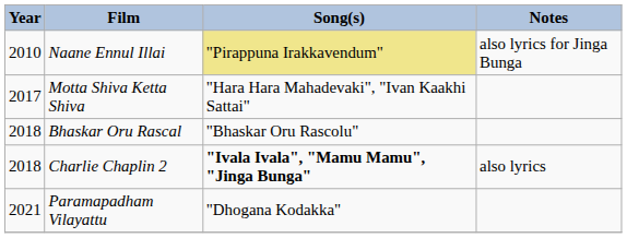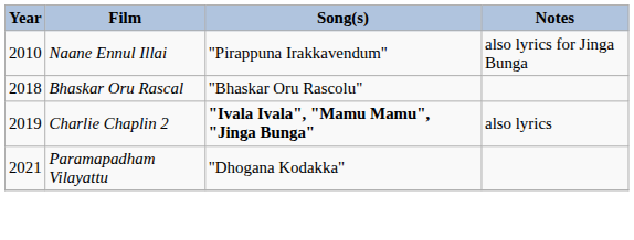 <table class="wikitable sortable">
 <tr>
 <th style="background:#B0C4DE;">Year</th>
 <th style="background:#B0C4DE;">Film</th>
 <th style="background:#B0C4DE;">Song(s)</th>
 <th style="background:#B0C4DE;">Notes</th>
 </tr>
 <tr>
 <td>2010</td>
 <td><em>Naane Ennul Illai</em></td>
-<td style="background: khaki;">"Pirappuna Irakkavendum"</td>
+<td>"Pirappuna Irakkavendum"</td>
 <td>also lyrics for Jinga Bunga</td>
-</tr>
-<tr>
-<td>2017</td>
-<td><em>Motta Shiva Ketta Shiva</em></td>
-<td>"Hara Hara Mahadevaki", "Ivan Kaakhi Sattai"</td>
-<td></td>
 </tr>
 <tr>
 <td>2018</td>
 <td><em>Bhaskar Oru Rascal</em></td>
 <td>"Bhaskar Oru Rascolu"</td>
 <td></td>
 </tr>
 <tr>
-<td>2018</td>
+<td>2019</td>
 <td><em>Charlie Chaplin 2</em></td>
 <td><strong>"Ivala Ivala", "Mamu Mamu", "Jinga Bunga"</strong></td>
 <td>also lyrics</td>
 </tr>
 <tr>
 <td>2021</td>
 <td><em>Paramapadham Vilayattu</em></td>
 <td>"Dhogana Kodakka"</td>
 <td></td>
 </tr>
 <tr>
 </tr>
 </table>
